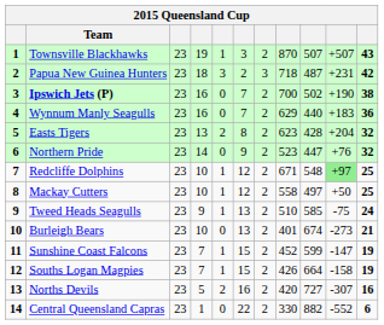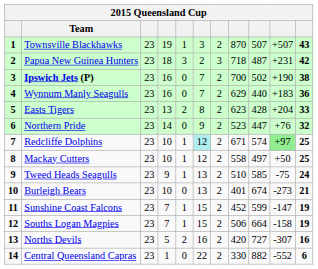 <table class="wikitable" style="text-align:center;">
 <tr>
 <th colspan="11">2015 Queensland Cup</th>
 </tr>
 <tr>
 <th width="20"></th>
 <th>Team</th>
 <th width="20"></th>
 <th width="20"></th>
 <th width="20"></th>
 <th width="20"></th>
 <th width="20"></th>
 <th width="25"></th>
 <th width="25"></th>
 <th width="30"></th>
 <th width="20"></th>
 </tr>
 <tr style="background: #ccffcc;">
 <td><strong>1</strong></td>
 <td style="text-align:left;"> <a href='#'>Townsville Blackhawks</a></td>
 <td>23</td>
 <td>19</td>
 <td>1</td>
 <td>3</td>
 <td>2</td>
 <td>870</td>
 <td>507</td>
 <td>+507</td>
 <td><strong>43</strong></td>
 </tr>
 <tr style="background: #ccffcc;">
 <td><strong>2</strong></td>
 <td style="text-align:left;"> <a href='#'>Papua New Guinea Hunters</a></td>
 <td>23</td>
 <td>18</td>
 <td>3</td>
 <td>2</td>
 <td>3</td>
 <td>718</td>
 <td>487</td>
 <td>+231</td>
 <td><strong>42</strong></td>
 </tr>
 <tr style="background: #ccffcc;">
 <td><strong>3</strong></td>
 <td style="text-align:left;"> <strong><a href='#'>Ipswich Jets</a> (P)</strong></td>
 <td>23</td>
 <td>16</td>
 <td>0</td>
 <td>7</td>
 <td>2</td>
 <td>700</td>
 <td>502</td>
 <td>+190</td>
 <td><strong>38</strong></td>
 </tr>
 <tr style="background: #ccffcc;">
 <td><strong>4</strong></td>
 <td style="text-align:left;"> <a href='#'>Wynnum Manly Seagulls</a></td>
 <td>23</td>
 <td>16</td>
 <td>0</td>
 <td>7</td>
 <td>2</td>
 <td>629</td>
 <td>440</td>
 <td>+183</td>
 <td><strong>36</strong></td>
 </tr>
 <tr style="background: #ccffcc;">
 <td><strong>5</strong></td>
 <td style="text-align:left;"> <a href='#'>Easts Tigers</a></td>
 <td>23</td>
 <td>13</td>
 <td>2</td>
 <td>8</td>
 <td>2</td>
 <td>623</td>
 <td>428</td>
 <td>+204</td>
-<td><strong>32</strong></td>
+<td><strong>33</strong></td>
 </tr>
 <tr style="background: #ccffcc;">
 <td><strong>6</strong></td>
 <td style="text-align:left;"> <a href='#'>Northern Pride</a></td>
 <td>23</td>
 <td>14</td>
 <td>0</td>
 <td>9</td>
 <td>2</td>
 <td>523</td>
 <td>447</td>
 <td>+76</td>
 <td><strong>32</strong></td>
 </tr>
 <tr>
 <td><strong>7</strong></td>
 <td style="text-align:left;"> <a href='#'>Redcliffe Dolphins</a></td>
 <td>23</td>
 <td>10</td>
 <td>1</td>
-<td>12</td>
+<td style="background: paleturquoise;">12</td>
 <td>2</td>
 <td>671</td>
-<td>548</td>
+<td>574</td>
 <td style="background: lightgreen;">+97</td>
 <td><strong>25</strong></td>
 </tr>
 <tr>
 <td><strong>8</strong></td>
 <td style="text-align:left;"> <a href='#'>Mackay Cutters</a></td>
 <td>23</td>
 <td>10</td>
 <td>1</td>
 <td>12</td>
 <td>2</td>
 <td>558</td>
 <td>497</td>
 <td>+50</td>
 <td><strong>25</strong></td>
 </tr>
 <tr>
 <td><strong>9</strong></td>
 <td style="text-align:left;"> <a href='#'>Tweed Heads Seagulls</a></td>
 <td>23</td>
 <td>9</td>
 <td>1</td>
 <td>13</td>
 <td>2</td>
 <td>510</td>
 <td>585</td>
 <td>-75</td>
 <td><strong>24</strong></td>
 </tr>
 <tr>
 <td><strong>10</strong></td>
 <td style="text-align:left;"> <a href='#'>Burleigh Bears</a></td>
 <td>23</td>
 <td>10</td>
 <td>0</td>
 <td>13</td>
 <td>2</td>
 <td>401</td>
 <td>674</td>
 <td>-273</td>
 <td><strong>21</strong></td>
 </tr>
 <tr>
 <td><strong>11</strong></td>
 <td style="text-align:left;"> <a href='#'>Sunshine Coast Falcons</a></td>
 <td>23</td>
 <td>7</td>
 <td>1</td>
 <td>15</td>
 <td>2</td>
 <td>452</td>
 <td>599</td>
 <td>-147</td>
 <td><strong>19</strong></td>
 </tr>
 <tr>
 <td><strong>12</strong></td>
 <td style="text-align:left;"> <a href='#'>Souths Logan Magpies</a></td>
 <td>23</td>
 <td>7</td>
 <td>1</td>
 <td>15</td>
 <td>2</td>
-<td>426</td>
+<td>506</td>
 <td>664</td>
 <td>-158</td>
 <td><strong>19</strong></td>
 </tr>
 <tr>
 <td><strong>13</strong></td>
 <td style="text-align:left;"> <a href='#'>Norths Devils</a></td>
 <td>23</td>
 <td>5</td>
 <td>2</td>
 <td>16</td>
 <td>2</td>
 <td>420</td>
 <td>727</td>
 <td>-307</td>
 <td><strong>16</strong></td>
 </tr>
 <tr>
 <td><strong>14</strong></td>
 <td style="text-align:left;"> <a href='#'>Central Queensland Capras</a></td>
 <td>23</td>
 <td>1</td>
 <td>0</td>
 <td>22</td>
 <td>2</td>
 <td>330</td>
 <td>882</td>
 <td>-552</td>
 <td><strong>6</strong></td>
 </tr>
 </table>
